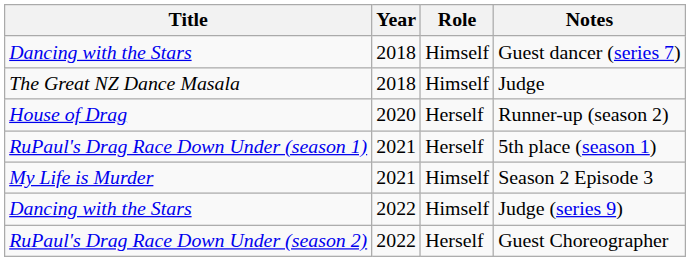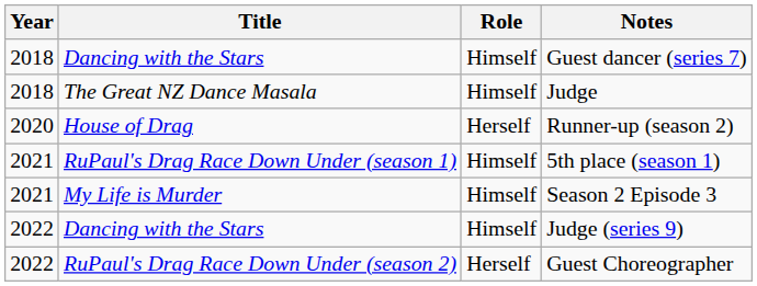 <table class="wikitable sortable">
 <tr>
+<th>Year</th>
 <th>Title</th>
-<th>Year</th>
 <th>Role</th>
 <th class="unsortable">Notes</th>
 </tr>
 <tr>
+<td>2018</td>
 <td><em><a href='#'>Dancing with the Stars</a></em></td>
-<td>2018</td>
 <td>Himself</td>
 <td>Guest dancer (<a href='#'>series 7</a>)</td>
 </tr>
 <tr>
+<td>2018</td>
 <td><em>The Great NZ Dance Masala</em></td>
-<td>2018</td>
 <td>Himself</td>
 <td>Judge</td>
 </tr>
 <tr>
+<td>2020</td>
 <td><em><a href='#'>House of Drag</a></em></td>
-<td>2020</td>
 <td>Herself</td>
 <td>Runner-up (season 2)</td>
 </tr>
 <tr>
+<td>2021</td>
 <td><em><a href='#'>RuPaul's Drag Race Down Under (season 1)</a></em></td>
-<td>2021</td>
-<td>Herself</td>
+<td>Himself</td>
 <td>5th place (<a href='#'>season 1</a>)</td>
 </tr>
 <tr>
+<td>2021</td>
 <td><em> <a href='#'>My Life is Murder</a></em></td>
-<td>2021</td>
 <td>Himself</td>
 <td>Season 2 Episode 3</td>
 </tr>
 <tr>
+<td>2022</td>
 <td><em><a href='#'>Dancing with the Stars</a></em></td>
-<td>2022</td>
 <td>Himself</td>
 <td>Judge (<a href='#'>series 9</a>)</td>
 </tr>
 <tr>
+<td>2022</td>
 <td><em><a href='#'>RuPaul's Drag Race Down Under (season 2)</a></em></td>
-<td>2022</td>
 <td>Herself</td>
 <td>Guest Choreographer</td>
 </tr>
 </table>
